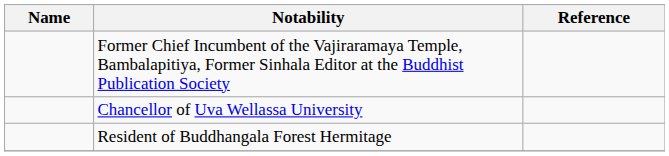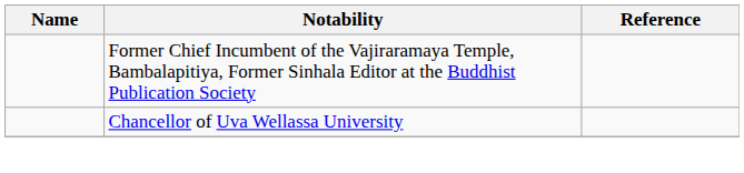 <table class="wikitable sortable" style="width:100%">
 <tr>
 <th style="width:;">Name</th>
 <th style="width:65%;" class="unsortable">Notability</th>
 <th style="width:*;" class="unsortable">Reference</th>
 </tr>
 <tr>
 <td></td>
 <td>Former Chief Incumbent of the Vajiraramaya Temple, Bambalapitiya, Former Sinhala Editor at the <a href='#'>Buddhist Publication Society</a></td>
 <td style="text-align:center;"></td>
 </tr>
 <tr>
 <td></td>
 <td><a href='#'>Chancellor</a> of <a href='#'>Uva Wellassa University</a></td>
 <td style="text-align:center;"></td>
 </tr>
 <tr>
-<td></td>
-<td>Resident of Buddhangala Forest Hermitage</td>
-<td style="text-align:center;"></td>
-</tr>
-<tr>
 </tr>
 </table>
